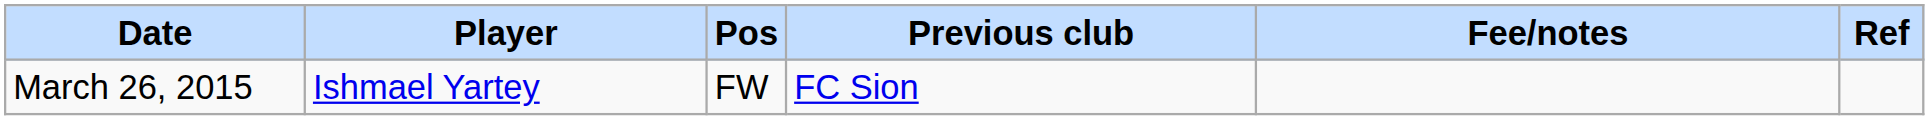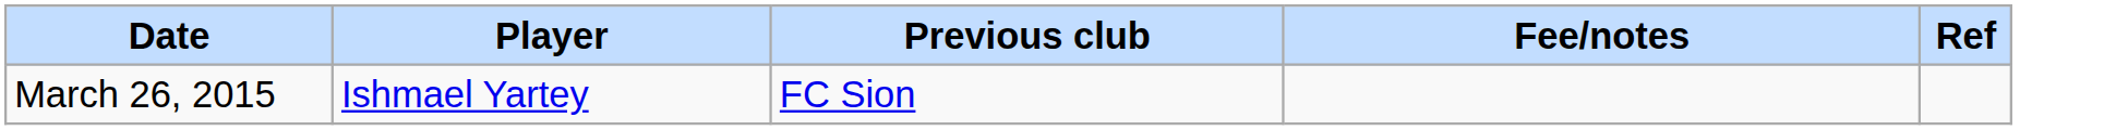 <table class="wikitable" style="text-align:left; font-size:95%;">
 <tr>
 <th style="background:#c2ddff; width:125px;">Date</th>
 <th style="background:#c2ddff; width:170px;">Player</th>
-<th style="background:#c2ddff; width:25px;">Pos</th>
 <th style="background:#c2ddff; width:200px;">Previous club</th>
 <th style="background:#c2ddff; width:250px;">Fee/notes</th>
 <th style="background:#c2ddff; width:30px;">Ref</th>
 </tr>
 <tr>
 <td>March 26, 2015</td>
 <td> <a href='#'>Ishmael Yartey</a></td>
-<td>FW</td>
 <td> <a href='#'>FC Sion</a></td>
 <td></td>
 <td></td>
 </tr>
 </table>
